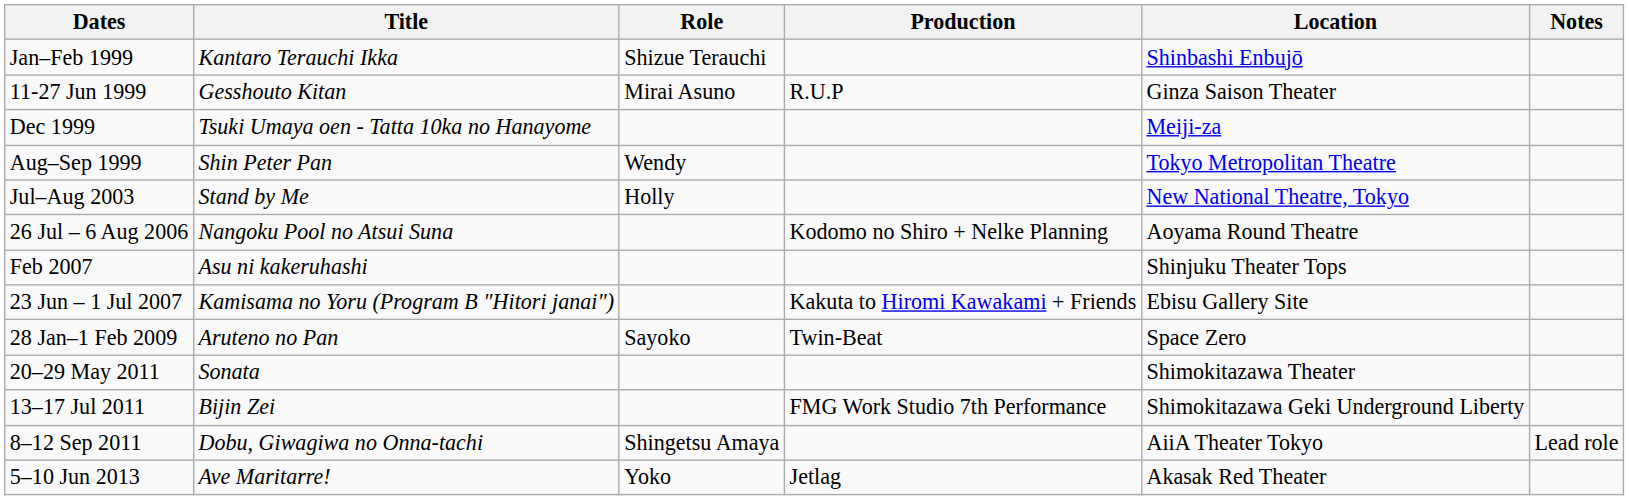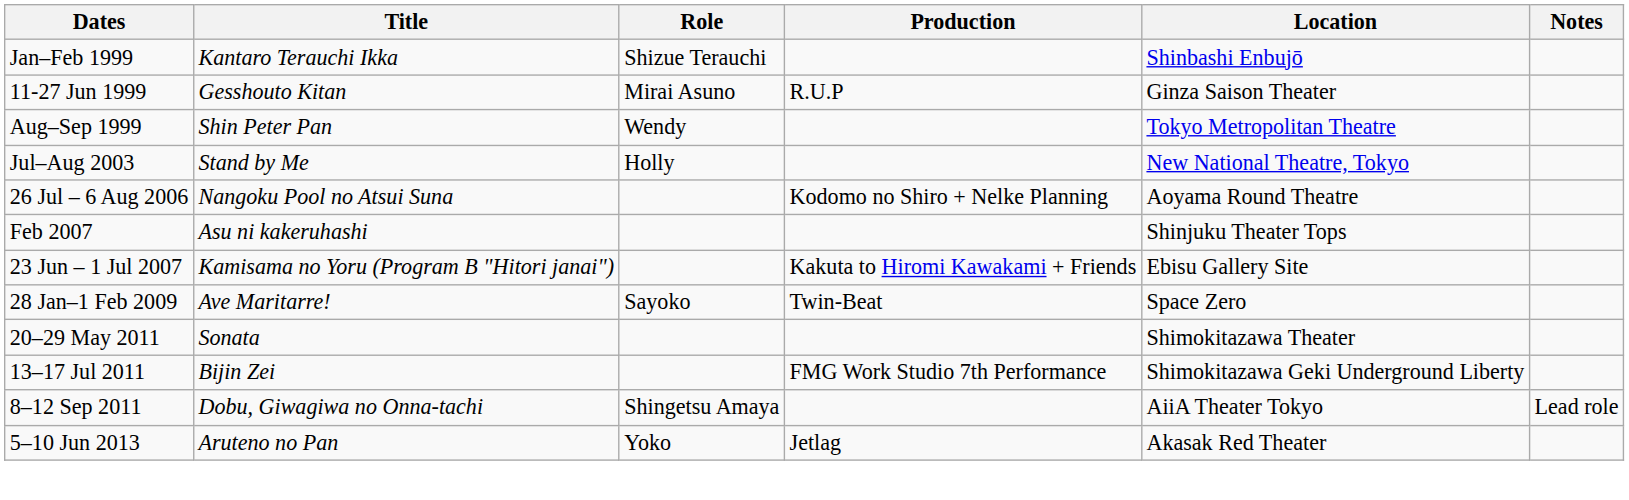 <table class="wikitable">
 <tr>
 <th>Dates</th>
 <th>Title</th>
 <th>Role</th>
 <th>Production</th>
 <th>Location</th>
 <th>Notes</th>
 </tr>
 <tr>
 <td>Jan–Feb 1999</td>
 <td><em>Kantaro Terauchi Ikka</em></td>
 <td>Shizue Terauchi</td>
 <td></td>
 <td><a href='#'>Shinbashi Enbujō</a></td>
 <td></td>
 </tr>
 <tr>
 <td>11-27 Jun 1999</td>
 <td><em>Gesshouto Kitan</em></td>
 <td>Mirai Asuno</td>
 <td>R.U.P</td>
 <td>Ginza Saison Theater</td>
-<td></td>
-</tr>
-<tr>
-<td>Dec 1999</td>
-<td><em>Tsuki Umaya oen - Tatta 10ka no Hanayome</em></td>
-<td></td>
-<td></td>
-<td><a href='#'>Meiji-za</a></td>
 <td></td>
 </tr>
 <tr>
 <td>Aug–Sep 1999</td>
 <td><em>Shin Peter Pan</em></td>
 <td>Wendy</td>
 <td></td>
 <td><a href='#'>Tokyo Metropolitan Theatre</a></td>
 <td></td>
 </tr>
 <tr>
 <td>Jul–Aug 2003</td>
 <td><em>Stand by Me</em></td>
 <td>Holly</td>
 <td></td>
 <td><a href='#'>New National Theatre, Tokyo</a></td>
 <td></td>
 </tr>
 <tr>
 <td>26 Jul – 6 Aug 2006</td>
 <td><em>Nangoku Pool no Atsui Suna</em></td>
 <td></td>
 <td>Kodomo no Shiro + Nelke Planning</td>
 <td>Aoyama Round Theatre</td>
 <td></td>
 </tr>
 <tr>
 <td>Feb 2007</td>
 <td><em>Asu ni kakeruhashi</em></td>
 <td></td>
 <td></td>
 <td>Shinjuku Theater Tops</td>
 <td></td>
 </tr>
 <tr>
 <td>23 Jun – 1 Jul 2007</td>
 <td><em>Kamisama no Yoru (Program B "Hitori janai")</em></td>
 <td></td>
 <td>Kakuta to <a href='#'>Hiromi Kawakami</a> + Friends</td>
 <td>Ebisu Gallery Site</td>
 <td></td>
 </tr>
 <tr>
 <td>28 Jan–1 Feb 2009</td>
-<td><em>Aruteno no Pan</em></td>
+<td><em>Ave Maritarre!</em></td>
 <td>Sayoko</td>
 <td>Twin-Beat</td>
 <td>Space Zero</td>
 <td></td>
 </tr>
 <tr>
 <td>20–29 May 2011</td>
 <td><em>Sonata</em></td>
 <td></td>
 <td></td>
 <td>Shimokitazawa Theater</td>
 <td></td>
 </tr>
 <tr>
 <td>13–17 Jul 2011</td>
 <td><em>Bijin Zei</em></td>
 <td></td>
 <td>FMG Work Studio 7th Performance</td>
 <td>Shimokitazawa Geki Underground Liberty</td>
 <td></td>
 </tr>
 <tr>
 <td>8–12 Sep 2011</td>
 <td><em>Dobu, Giwagiwa no Onna-tachi</em></td>
 <td>Shingetsu Amaya</td>
 <td></td>
 <td>AiiA Theater Tokyo</td>
 <td>Lead role</td>
 </tr>
 <tr>
 <td>5–10 Jun 2013</td>
-<td><em>Ave Maritarre!</em></td>
+<td><em>Aruteno no Pan</em></td>
 <td>Yoko</td>
 <td>Jetlag</td>
 <td>Akasak Red Theater</td>
 <td></td>
 </tr>
 </table>
